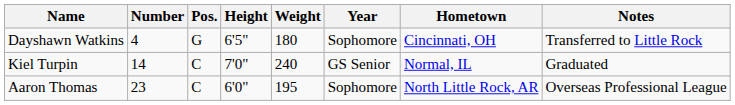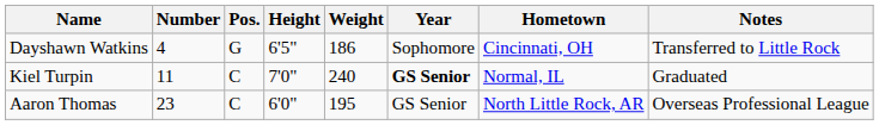 <table class="wikitable sortable" border="1">
 <tr>
 <th>Name</th>
 <th>Number</th>
 <th>Pos.</th>
 <th>Height</th>
 <th>Weight</th>
 <th>Year</th>
 <th>Hometown</th>
 <th class="unsortable">Notes</th>
 </tr>
 <tr>
 <td>Dayshawn Watkins</td>
 <td>4</td>
 <td>G</td>
 <td>6'5"</td>
-<td>180</td>
+<td>186</td>
 <td>Sophomore</td>
 <td><a href='#'>Cincinnati, OH</a></td>
 <td>Transferred to <a href='#'>Little Rock</a></td>
 </tr>
 <tr>
 <td>Kiel Turpin</td>
-<td>14</td>
+<td>11</td>
 <td>C</td>
 <td>7'0"</td>
 <td>240</td>
-<td>GS Senior</td>
+<td><strong>GS Senior</strong></td>
 <td><a href='#'>Normal, IL</a></td>
 <td>Graduated</td>
 </tr>
 <tr>
 <td>Aaron Thomas</td>
 <td>23</td>
 <td>C</td>
 <td>6'0"</td>
 <td>195</td>
-<td>Sophomore</td>
+<td>GS Senior</td>
 <td><a href='#'>North Little Rock, AR</a></td>
 <td>Overseas Professional League</td>
 </tr>
 </table>
